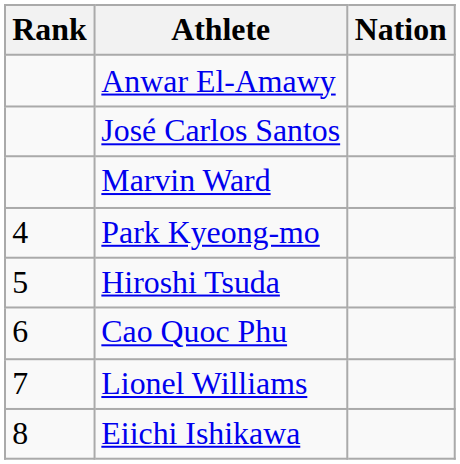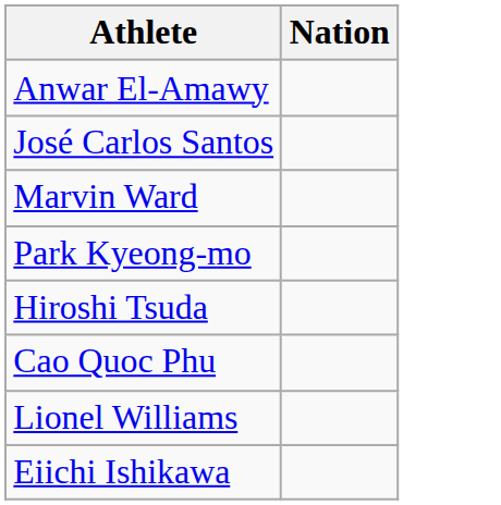 <table class="wikitable sortable" style="text-align:left">
 <tr>
-<th scope=col>Rank</th>
 <th scope=col>Athlete</th>
 <th scope=col>Nation</th>
 </tr>
 <tr>
-<td></td>
 <td align=left><a href='#'>Anwar El-Amawy</a></td>
 <td></td>
 </tr>
 <tr>
-<td></td>
 <td align=left><a href='#'>José Carlos Santos</a></td>
 <td></td>
 </tr>
 <tr>
-<td></td>
 <td align=left><a href='#'>Marvin Ward</a></td>
 <td></td>
 </tr>
 <tr>
-<td>4</td>
 <td align=left><a href='#'>Park Kyeong-mo</a></td>
 <td></td>
 </tr>
 <tr>
-<td>5</td>
 <td align=left><a href='#'>Hiroshi Tsuda</a></td>
 <td></td>
 </tr>
 <tr>
-<td>6</td>
 <td align=left><a href='#'>Cao Quoc Phu</a></td>
 <td></td>
 </tr>
 <tr>
-<td>7</td>
 <td align=left><a href='#'>Lionel Williams</a></td>
 <td></td>
 </tr>
 <tr>
-<td>8</td>
 <td align=left><a href='#'>Eiichi Ishikawa</a></td>
 <td></td>
 </tr>
 </table>
